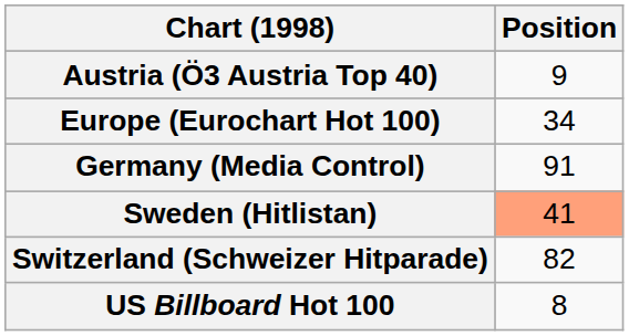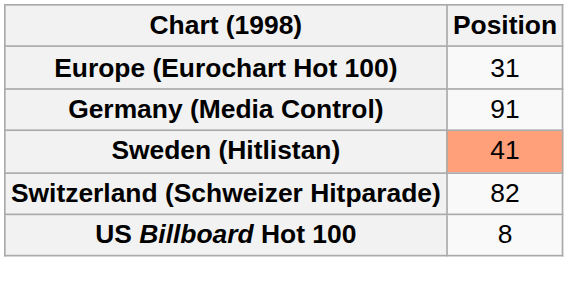 <table class="wikitable sortable plainrowheaders" style="text-align:center">
 <tr>
 <th>Chart (1998)</th>
 <th>Position</th>
 </tr>
 <tr>
-<th scope="row">Austria (Ö3 Austria Top 40)</th>
-<td>9</td>
-</tr>
-<tr>
 <th scope="row">Europe (Eurochart Hot 100)</th>
-<td>34</td>
+<td>31</td>
 </tr>
 <tr>
 <th scope="row">Germany (Media Control)</th>
 <td>91</td>
 </tr>
 <tr>
 <th scope="row">Sweden (Hitlistan)</th>
 <td style="background: lightsalmon;">41</td>
 </tr>
 <tr>
 <th scope="row">Switzerland (Schweizer Hitparade)</th>
 <td>82</td>
 </tr>
 <tr>
 <th scope="row">US <em>Billboard</em> Hot 100</th>
 <td>8</td>
 </tr>
 </table>
